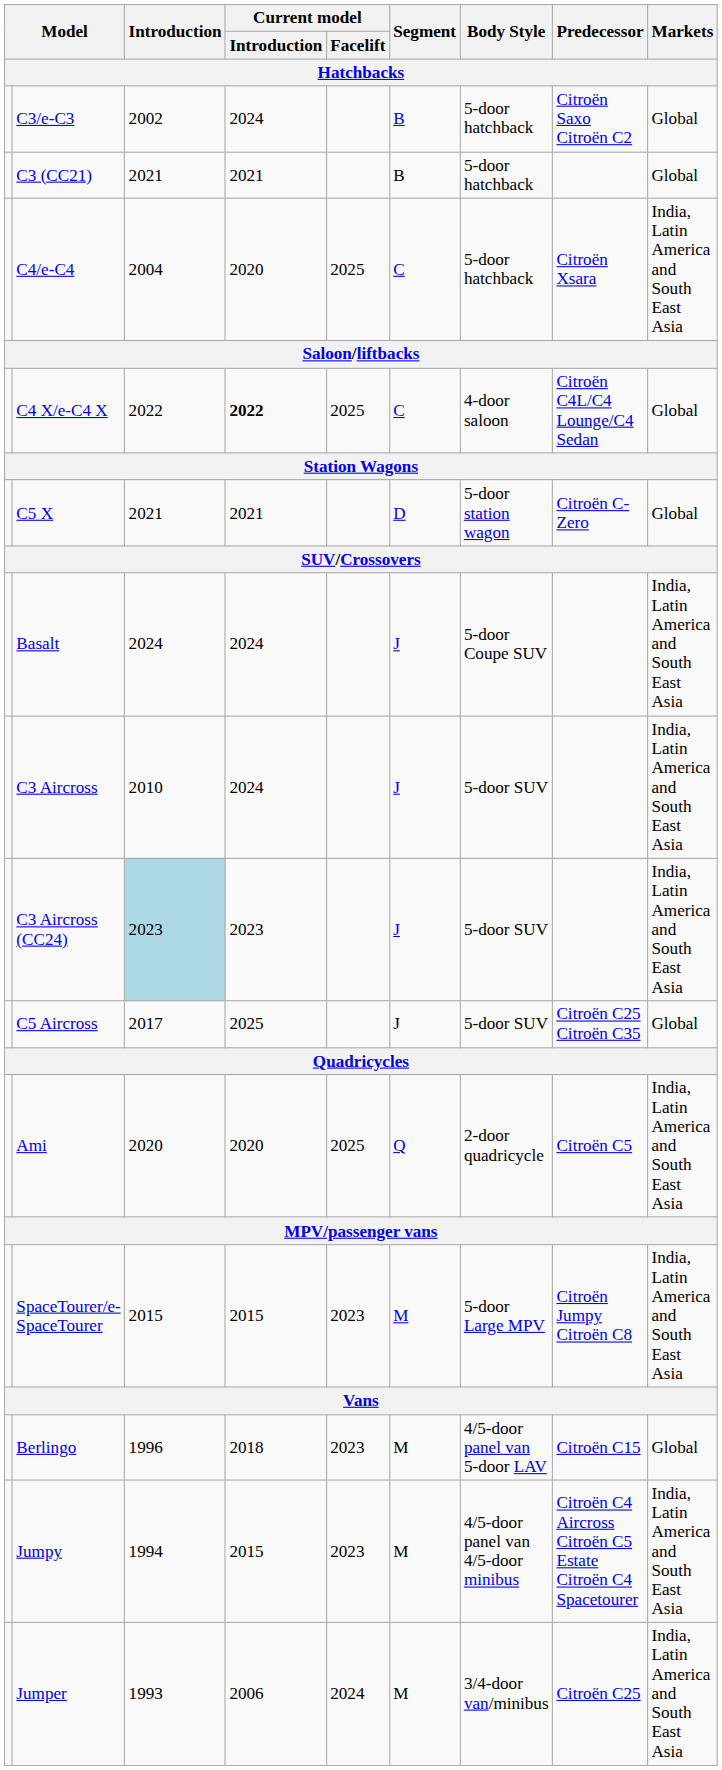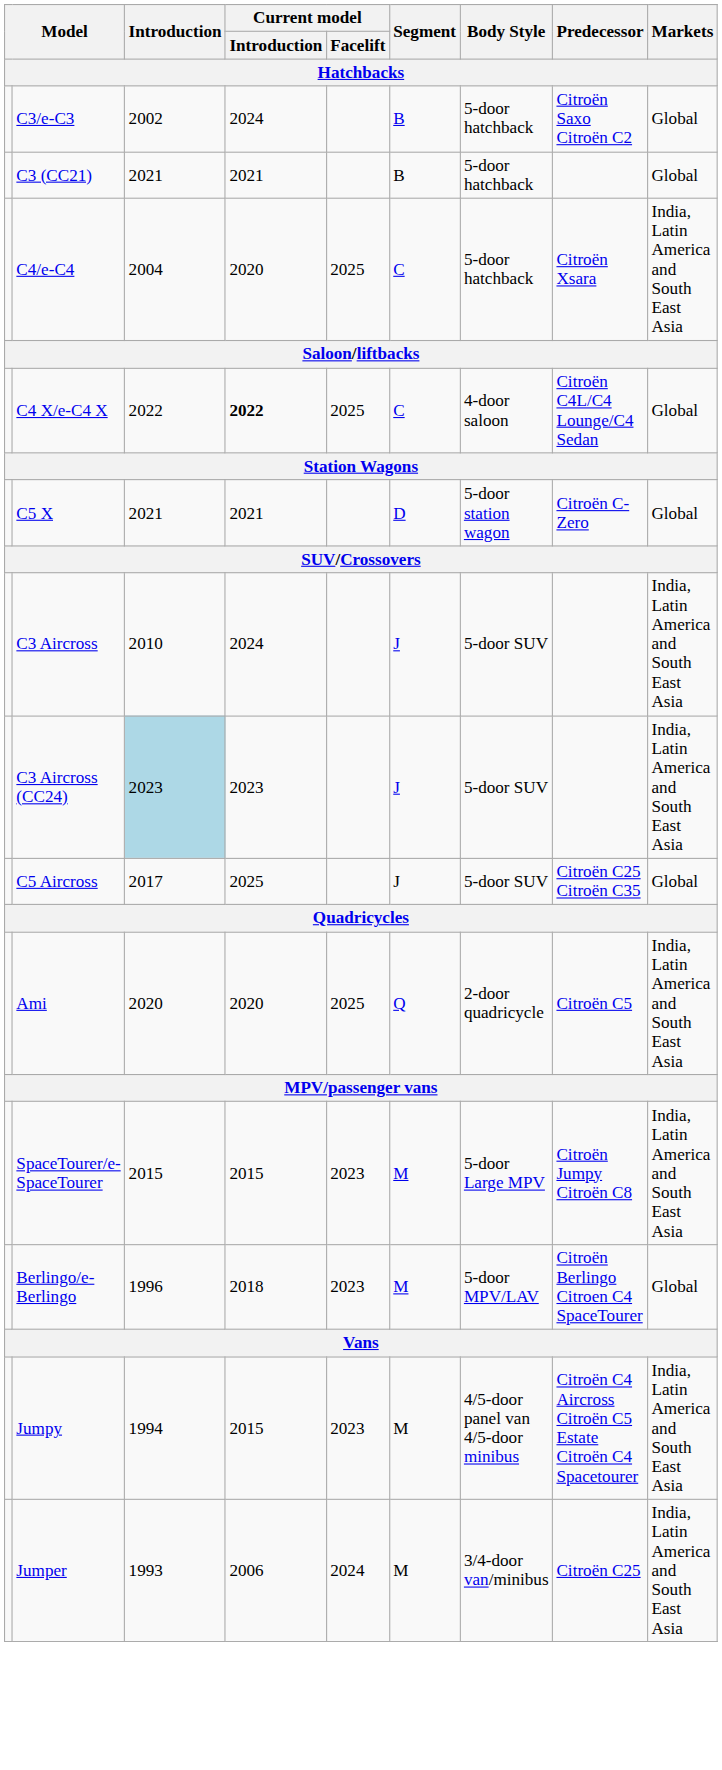 <table class="wikitable mw-collapsible">
 <tr>
 <th colspan="2" rowspan="2">Model</th>
 <th rowspan="2">Introduction</th>
 <th colspan="2">Current model</th>
 <th rowspan="2">Segment</th>
 <th rowspan="2">Body Style</th>
 <th rowspan="2">Predecessor</th>
 <th rowspan="2">Markets</th>
 </tr>
 <tr>
 <th>Introduction</th>
 <th>Facelift</th>
 </tr>
 <tr>
 <th colspan="9"><a href='#'>Hatchbacks</a></th>
 </tr>
 <tr>
 <td></td>
 <td><a href='#'>C3/e-C3</a></td>
 <td>2002</td>
 <td>2024</td>
 <td></td>
 <td><a href='#'>B</a></td>
 <td>5-door hatchback</td>
 <td><a href='#'>Citroën Saxo</a><br><a href='#'>Citroën C2</a></td>
 <td>Global</td>
 </tr>
 <tr>
 <td></td>
 <td><a href='#'>C3 (CC21)</a></td>
 <td>2021</td>
 <td>2021</td>
 <td></td>
 <td>B</td>
 <td>5-door hatchback</td>
 <td></td>
 <td>Global</td>
 </tr>
 <tr>
 <td></td>
 <td><a href='#'>C4/e-C4</a></td>
 <td>2004</td>
 <td>2020</td>
 <td>2025</td>
 <td><a href='#'>C</a></td>
 <td>5-door hatchback</td>
 <td><a href='#'>Citroën Xsara</a></td>
 <td>India, Latin America and South East Asia</td>
 </tr>
 <tr>
 <th colspan="9"><a href='#'>Saloon</a>/<a href='#'>liftbacks</a></th>
 </tr>
 <tr>
 <td></td>
 <td><a href='#'>C4 X/e-C4 X</a></td>
 <td>2022</td>
 <td><strong>2022</strong></td>
 <td>2025</td>
 <td><a href='#'>C</a></td>
 <td>4-door<br>saloon</td>
 <td><a href='#'>Citroën C4L/C4 Lounge/C4 Sedan</a></td>
 <td>Global</td>
 </tr>
 <tr>
 <th colspan="9"><a href='#'>Station Wagons</a></th>
 </tr>
 <tr>
 <td></td>
 <td><a href='#'>C5 X</a></td>
 <td>2021</td>
 <td>2021</td>
 <td></td>
 <td><a href='#'>D</a></td>
 <td>5-door <a href='#'>station wagon</a></td>
 <td><a href='#'>Citroën C-Zero</a></td>
 <td>Global</td>
 </tr>
 <tr>
 <th colspan="9"><a href='#'>SUV</a>/<a href='#'>Crossovers</a></th>
 </tr>
 <tr>
 <td></td>
-<td><a href='#'>Basalt</a></td>
-<td>2024</td>
-<td>2024</td>
-<td></td>
-<td><a href='#'>J</a></td>
-<td>5-door Coupe SUV</td>
-<td></td>
-<td>India, Latin America and South East Asia</td>
-</tr>
-<tr>
-<td></td>
 <td><a href='#'>C3 Aircross</a></td>
 <td>2010</td>
 <td>2024</td>
 <td></td>
 <td><a href='#'>J</a></td>
 <td>5-door SUV</td>
 <td></td>
 <td>India, Latin America and South East Asia</td>
 </tr>
 <tr>
 <td></td>
 <td><a href='#'>C3 Aircross (CC24)</a></td>
 <td style="background: lightblue;">2023</td>
 <td>2023</td>
 <td></td>
 <td><a href='#'>J</a></td>
 <td>5-door SUV</td>
 <td></td>
 <td>India, Latin America and South East Asia</td>
 </tr>
 <tr>
 <td></td>
 <td><a href='#'>C5 Aircross</a></td>
 <td>2017</td>
 <td>2025</td>
 <td></td>
 <td>J</td>
 <td>5-door SUV</td>
 <td><a href='#'>Citroën C25</a><br><a href='#'>Citroën C35</a></td>
 <td>Global</td>
 </tr>
 <tr>
 <th colspan="9"><a href='#'>Quadricycles</a></th>
 </tr>
 <tr>
 <td></td>
 <td><a href='#'>Ami</a></td>
 <td>2020</td>
 <td>2020</td>
 <td>2025</td>
 <td><a href='#'>Q</a></td>
 <td>2-door quadricycle</td>
 <td><a href='#'>Citroën C5</a></td>
 <td>India, Latin America and South East Asia</td>
 </tr>
 <tr>
 <th colspan="9"><a href='#'>MPV/passenger vans</a></th>
 </tr>
 <tr>
 <td></td>
 <td><a href='#'>SpaceTourer/e-SpaceTourer</a></td>
 <td>2015</td>
 <td>2015</td>
 <td>2023</td>
 <td><a href='#'>M</a></td>
 <td>5-door <a href='#'>Large MPV</a></td>
 <td><a href='#'>Citroën Jumpy</a> <br> <a href='#'>Citroën C8</a></td>
 <td>India, Latin America and South East Asia</td>
 </tr>
 <tr>
-<th colspan="9"><a href='#'>Vans</a></th>
-</tr>
-<tr>
 <td></td>
-<td><a href='#'>Berlingo</a></td>
+<td><a href='#'>Berlingo/e-Berlingo</a></td>
 <td>1996</td>
 <td>2018</td>
 <td>2023</td>
-<td>M</td>
-<td>4/5-door <a href='#'>panel van</a><br>5-door <a href='#'>LAV</a></td>
-<td><a href='#'>Citroën C15</a></td>
+<td><a href='#'>M</a></td>
+<td>5-door <a href='#'>MPV/LAV</a></td>
+<td><a href='#'>Citroën Berlingo</a> <br> <a href='#'>Citroen C4 SpaceTourer</a></td>
 <td>Global</td>
+</tr>
+<tr>
+<th colspan="9"><a href='#'>Vans</a></th>
 </tr>
 <tr>
 <td></td>
 <td><a href='#'>Jumpy</a></td>
 <td>1994</td>
 <td>2015</td>
 <td>2023</td>
 <td>M</td>
 <td>4/5-door panel van<br>4/5-door <a href='#'>minibus</a></td>
 <td><a href='#'>Citroën C4 Aircross</a><br><a href='#'>Citroën C5 Estate</a><br><a href='#'>Citroën C4 Spacetourer</a></td>
 <td>India, Latin America and South East Asia</td>
 </tr>
 <tr>
 <td></td>
 <td><a href='#'>Jumper</a></td>
 <td>1993</td>
 <td>2006</td>
 <td>2024</td>
 <td>M</td>
 <td>3/4-door <a href='#'>van</a>/minibus</td>
 <td><a href='#'>Citroën C25</a></td>
 <td>India, Latin America and South East Asia</td>
 </tr>
 <tr>
 </tr>
 </table>
